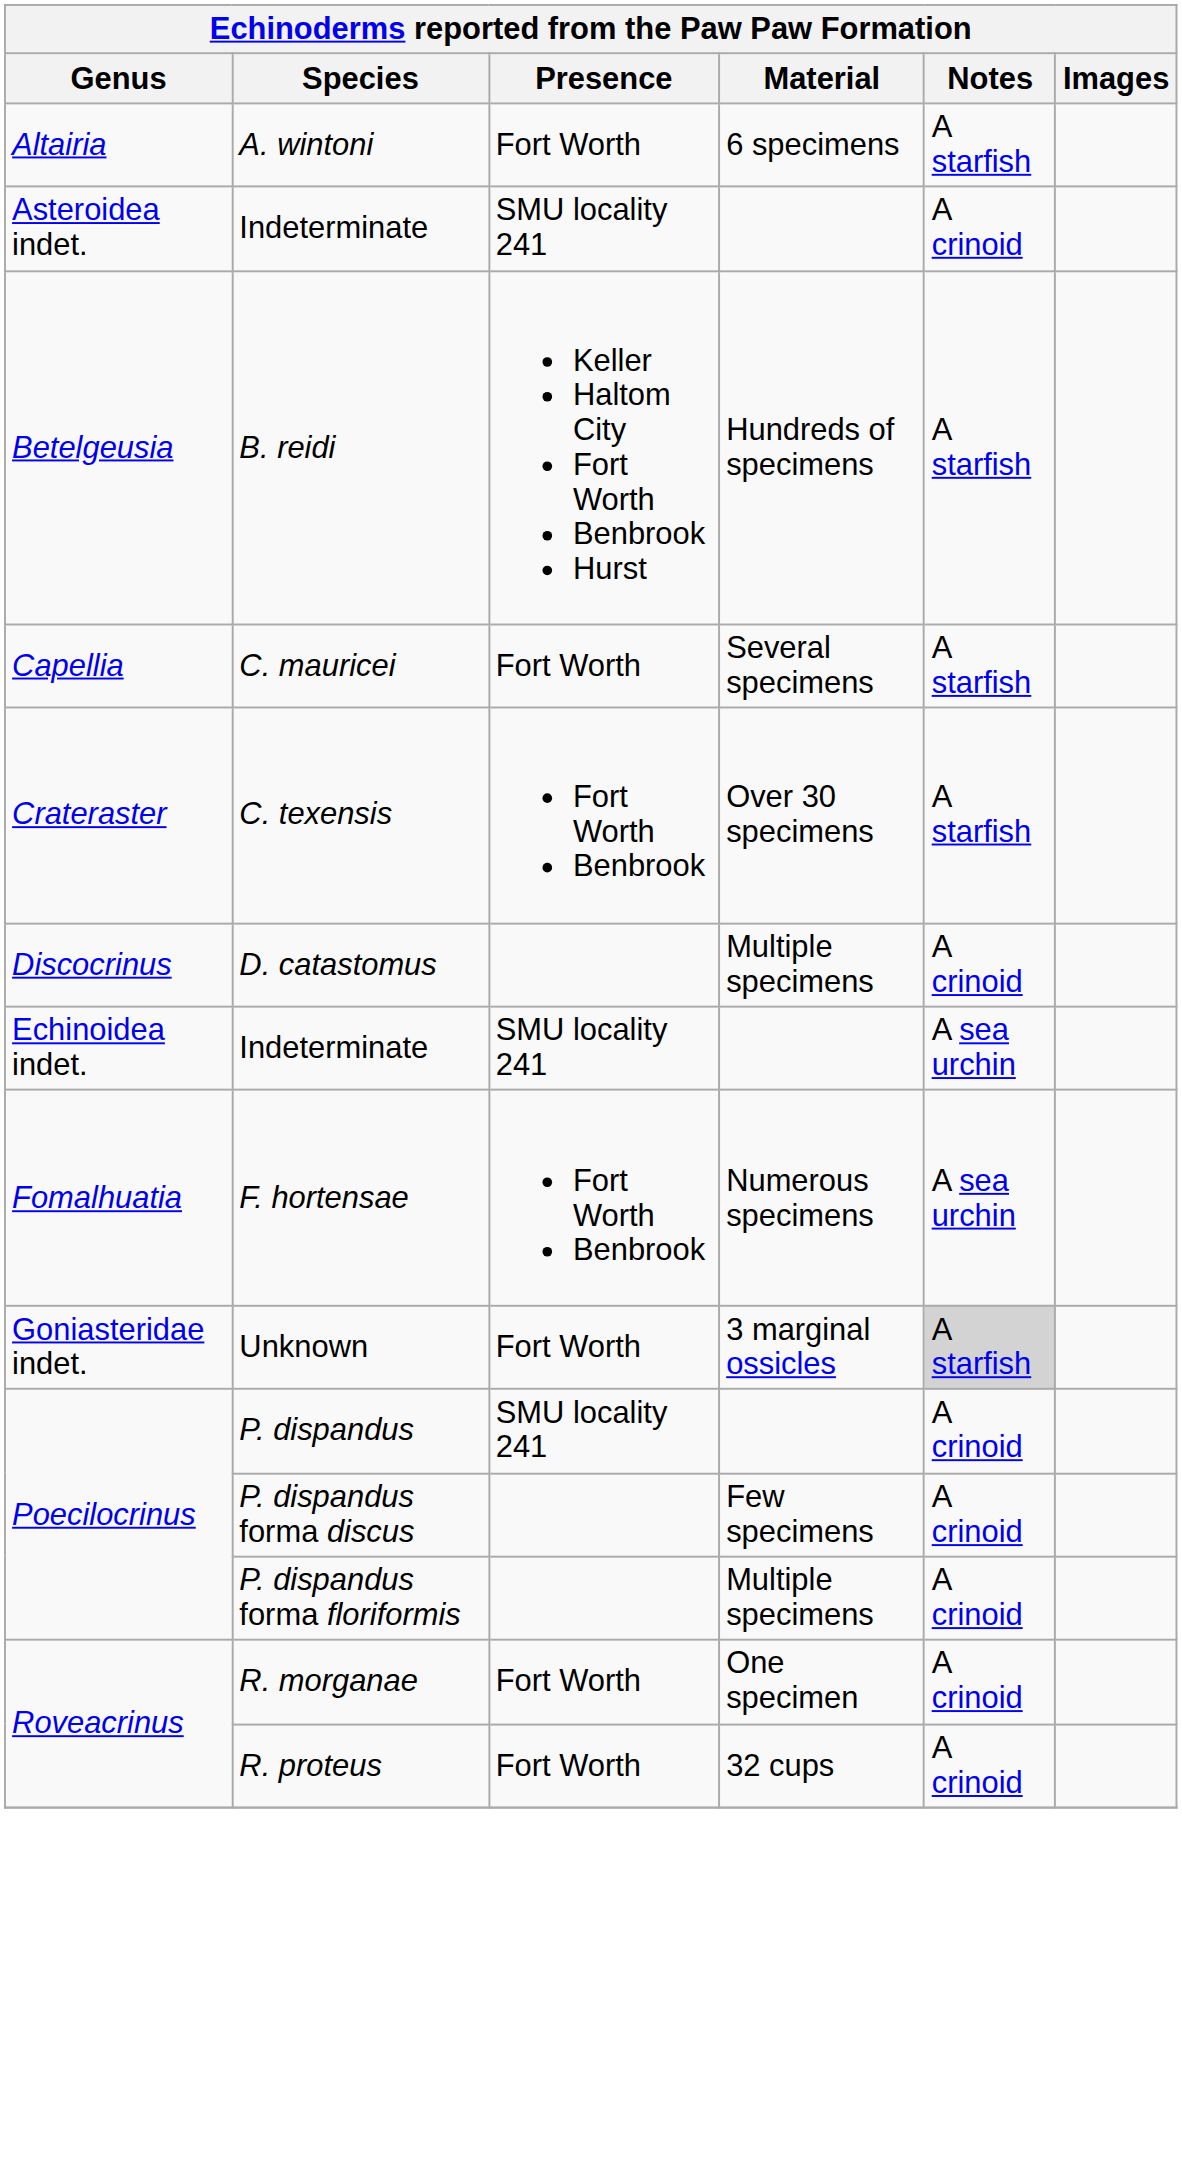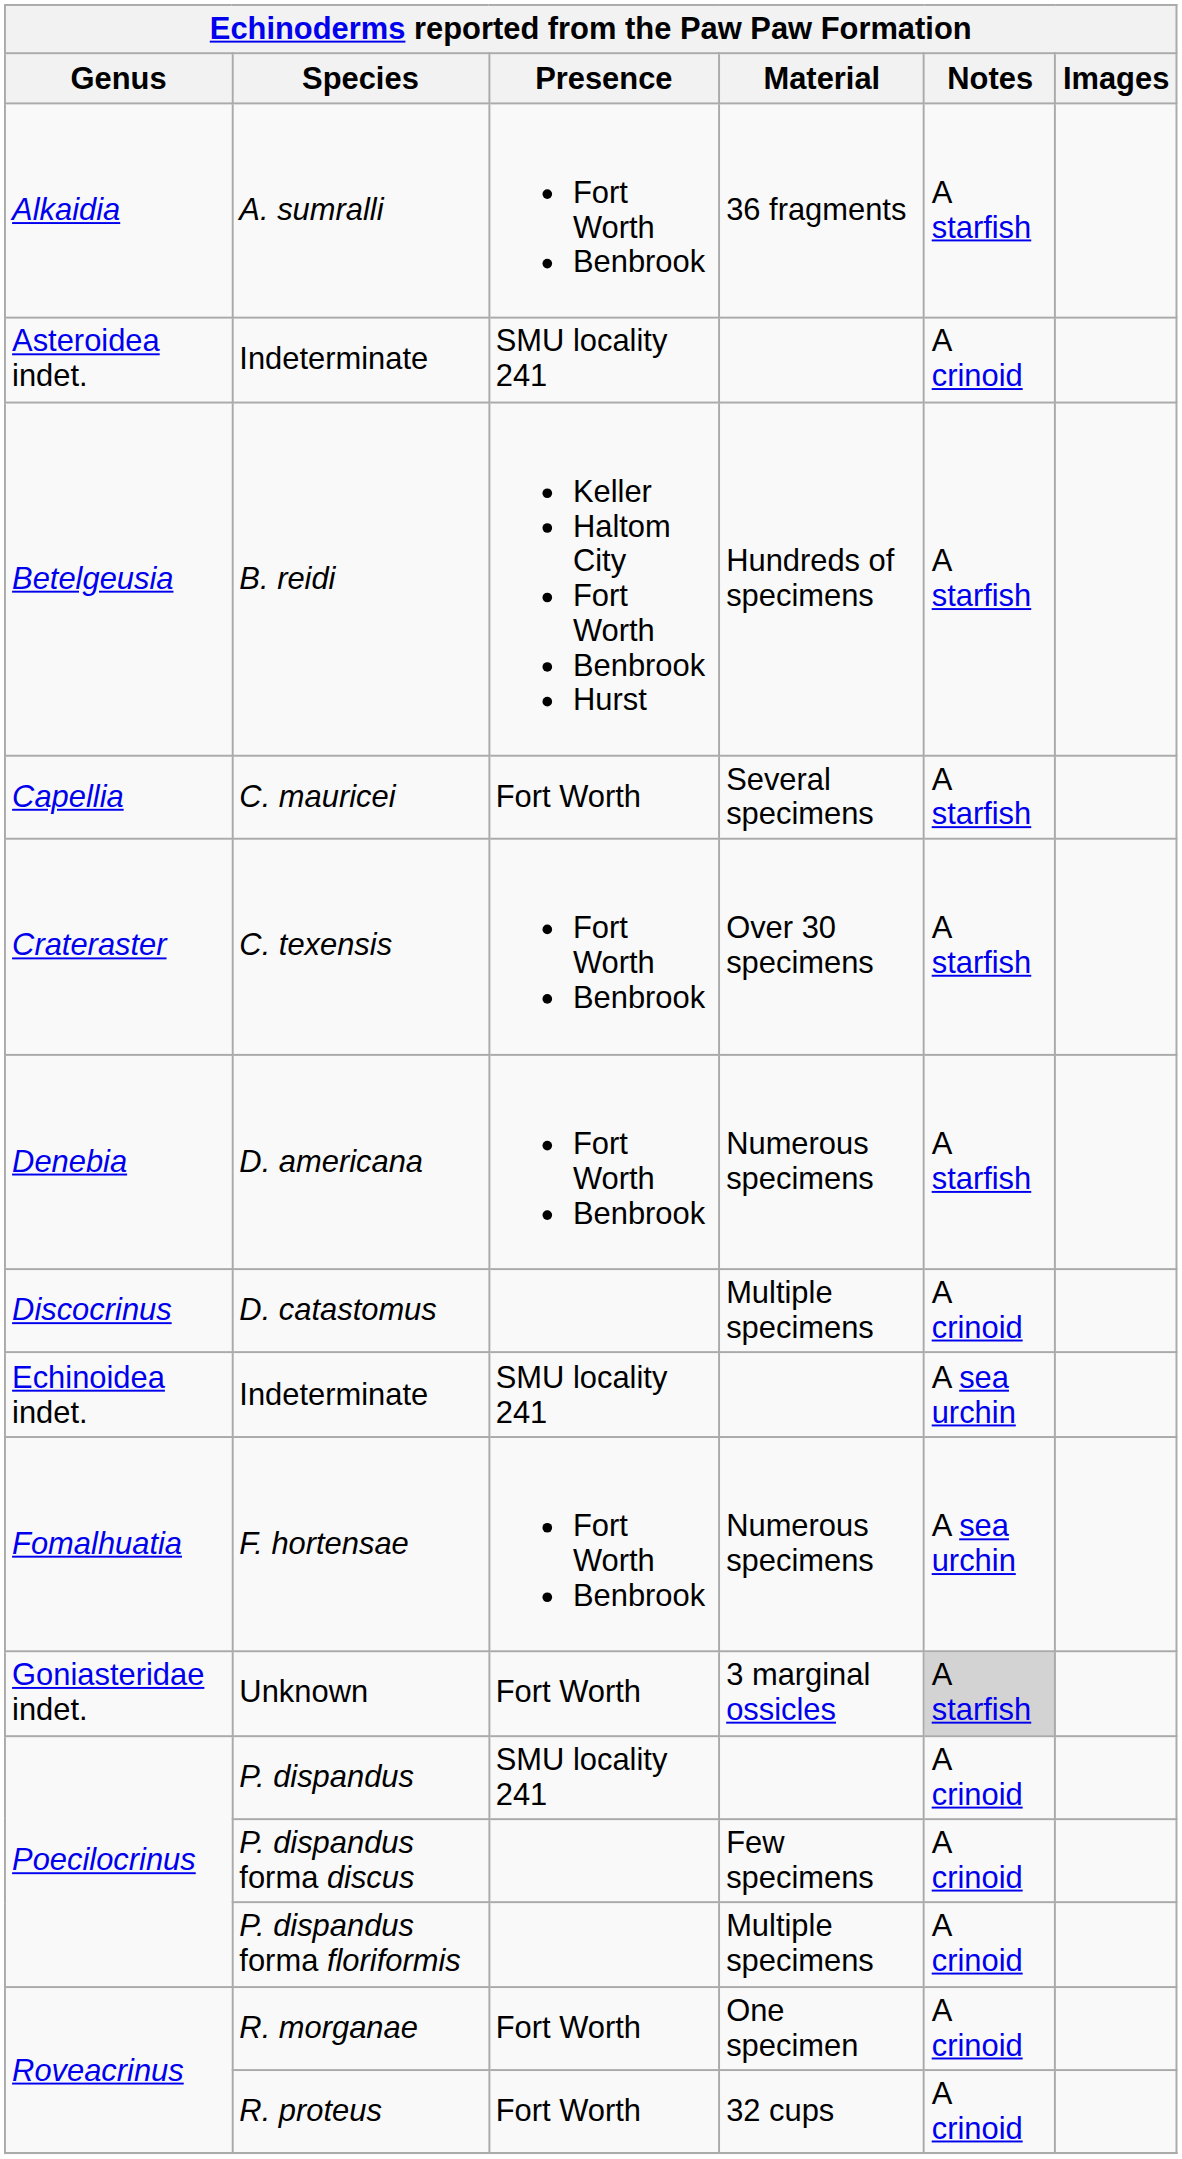 <table class="wikitable" align="center">
 <tr>
 <th colspan="6" align="center"><strong><a href='#'>Echinoderms</a> reported from the Paw Paw Formation</strong></th>
 </tr>
 <tr>
 <th>Genus</th>
 <th>Species</th>
 <th>Presence</th>
 <th><strong>Material</strong></th>
 <th>Notes</th>
 <th>Images</th>
 </tr>
 <tr>
-<td><em><a href='#'>Altairia</a></em></td>
-<td><em>A. wintoni</em></td>
-<td>Fort Worth</td>
-<td>6 specimens</td>
+<td><em><a href='#'>Alkaidia</a></em></td>
+<td><em>A. sumralli</em></td>
+<td><br><ul><li>Fort Worth</li><li>Benbrook</li></ul></td>
+<td>36 fragments</td>
 <td>A <a href='#'>starfish</a></td>
 <td></td>
 </tr>
 <tr>
 <td><a href='#'>Asteroidea</a> indet.</td>
 <td>Indeterminate</td>
 <td>SMU locality 241</td>
 <td></td>
 <td>A <a href='#'>crinoid</a></td>
 <td></td>
 </tr>
 <tr>
 <td><em><a href='#'>Betelgeusia</a></em></td>
 <td><em>B. reidi</em></td>
 <td><br><ul><li>Keller</li><li>Haltom City</li><li>Fort Worth</li><li>Benbrook</li><li>Hurst</li></ul></td>
 <td>Hundreds of specimens</td>
 <td>A <a href='#'>starfish</a></td>
 <td></td>
 </tr>
 <tr>
 <td><em><a href='#'>Capellia</a></em></td>
 <td><em>C. mauricei</em></td>
 <td>Fort Worth</td>
 <td>Several specimens</td>
 <td>A <a href='#'>starfish</a></td>
 <td></td>
 </tr>
 <tr>
 <td><em><a href='#'>Crateraster</a></em></td>
 <td><em>C. texensis</em></td>
 <td><br><ul><li>Fort Worth</li><li>Benbrook</li></ul></td>
 <td>Over 30 specimens</td>
+<td>A <a href='#'>starfish</a></td>
+<td></td>
+</tr>
+<tr>
+<td><em><a href='#'>Denebia</a></em></td>
+<td><em>D. americana</em></td>
+<td><br><ul><li>Fort Worth</li><li>Benbrook</li></ul></td>
+<td>Numerous specimens</td>
 <td>A <a href='#'>starfish</a></td>
 <td></td>
 </tr>
 <tr>
 <td><em><a href='#'>Discocrinus</a></em></td>
 <td><em>D. catastomus</em></td>
 <td></td>
 <td>Multiple specimens</td>
 <td>A <a href='#'>crinoid</a></td>
 <td></td>
 </tr>
 <tr>
 <td><a href='#'>Echinoidea</a> indet.</td>
 <td>Indeterminate</td>
 <td>SMU locality 241</td>
 <td></td>
 <td>A <a href='#'>sea urchin</a></td>
 <td></td>
 </tr>
 <tr>
 <td><em><a href='#'>Fomalhuatia</a></em></td>
 <td><em>F. hortensae</em></td>
 <td><br><ul><li>Fort Worth</li><li>Benbrook</li></ul></td>
 <td>Numerous specimens</td>
 <td>A <a href='#'>sea urchin</a></td>
 <td></td>
 </tr>
 <tr>
 <td><a href='#'>Goniasteridae</a> indet.</td>
 <td>Unknown</td>
 <td>Fort Worth</td>
 <td>3 marginal <a href='#'>ossicles</a></td>
 <td style="background: lightgrey;">A <a href='#'>starfish</a></td>
 <td></td>
 </tr>
 <tr>
 <td rowspan="3"><em><a href='#'>Poecilocrinus</a></em></td>
 <td><em>P. dispandus</em></td>
 <td>SMU locality 241</td>
 <td></td>
 <td>A <a href='#'>crinoid</a></td>
 <td></td>
 </tr>
 <tr>
 <td><em>P.  dispandus</em> forma <em>discus</em></td>
 <td></td>
 <td>Few specimens</td>
 <td>A <a href='#'>crinoid</a></td>
 <td></td>
 </tr>
 <tr>
 <td><em>P. dispandus</em> forma <em>floriformis</em></td>
 <td></td>
 <td>Multiple specimens</td>
 <td>A <a href='#'>crinoid</a></td>
 <td></td>
 </tr>
 <tr>
 <td rowspan="2"><em><a href='#'>Roveacrinus</a></em></td>
 <td><em>R. morganae</em></td>
 <td>Fort Worth</td>
 <td>One specimen</td>
 <td>A <a href='#'>crinoid</a></td>
 <td></td>
 </tr>
 <tr>
 <td><em>R. proteus</em></td>
 <td>Fort Worth</td>
 <td>32 cups</td>
 <td>A <a href='#'>crinoid</a></td>
 <td></td>
 </tr>
 <tr>
 </tr>
 </table>
